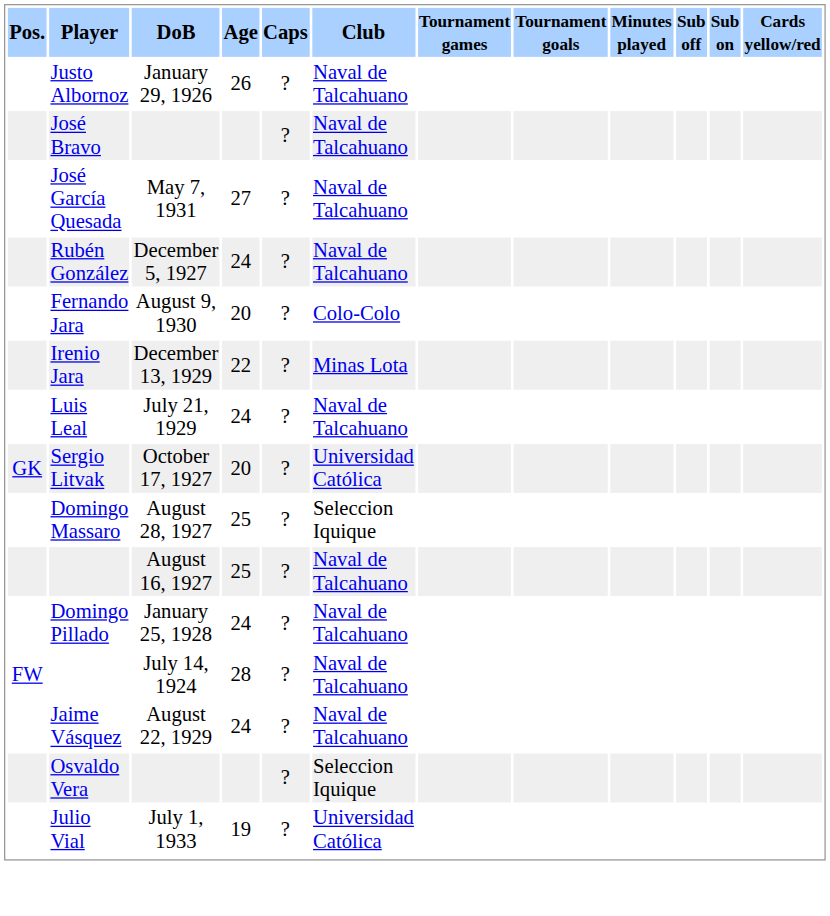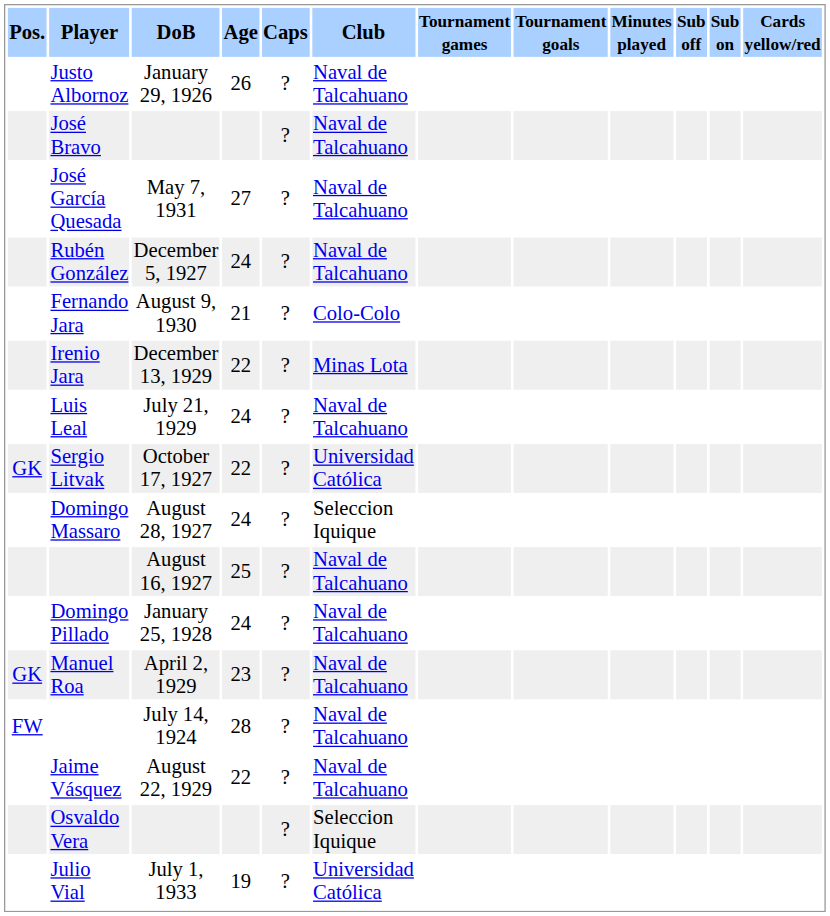 <table border="0" width="100%" style="border: 1px solid #999; background-color:#FFFFFF; text-align:center">
 <tr align="center" bgcolor="#AAD0FF">
 <th width=4%>Pos.</th>
 <th width=23%>Player</th>
 <th width=12%>DoB</th>
 <th width=4%>Age</th>
 <th width=4%>Caps</th>
 <th width=21%>Club</th>
 <th width=6%><small>Tournament<br>games</small></th>
 <th width=6%><small>Tournament<br>goals</small></th>
 <th width=4%><small>Minutes<br>played</small></th>
 <th width=4%><small>Sub off</small></th>
 <th width=4%><small>Sub on</small></th>
 <th width=4%><small>Cards<br>yellow/red</small></th>
 </tr>
 <tr>
 <td></td>
 <td align="left"><a href='#'>Justo Albornoz</a></td>
 <td>January 29, 1926</td>
 <td>26</td>
 <td>?</td>
 <td align="left"> <a href='#'>Naval de Talcahuano</a></td>
 <td></td>
 <td></td>
 <td></td>
 <td></td>
 <td></td>
 <td></td>
 </tr>
 <tr bgcolor="#EFEFEF">
 <td></td>
 <td align="left"><a href='#'>José Bravo</a></td>
 <td></td>
 <td></td>
 <td>?</td>
 <td align="left"> <a href='#'>Naval de Talcahuano</a></td>
 <td></td>
 <td></td>
 <td></td>
 <td></td>
 <td></td>
 <td></td>
 </tr>
 <tr>
 <td></td>
 <td align="left"><a href='#'>José García Quesada</a></td>
 <td>May 7, 1931</td>
 <td>27</td>
 <td>?</td>
 <td align="left"> <a href='#'>Naval de Talcahuano</a></td>
 <td></td>
 <td></td>
 <td></td>
 <td></td>
 <td></td>
 <td></td>
 </tr>
 <tr bgcolor="#EFEFEF">
 <td></td>
 <td align="left"><a href='#'>Rubén González</a></td>
 <td>December 5, 1927</td>
 <td>24</td>
 <td>?</td>
 <td align="left"> <a href='#'>Naval de Talcahuano</a></td>
 <td></td>
 <td></td>
 <td></td>
 <td></td>
 <td></td>
 <td></td>
 </tr>
 <tr>
 <td></td>
 <td align="left"><a href='#'>Fernando Jara</a></td>
 <td>August 9, 1930</td>
-<td>20</td>
+<td>21</td>
 <td>?</td>
 <td align="left"> <a href='#'>Colo-Colo</a></td>
 <td></td>
 <td></td>
 <td></td>
 <td></td>
 <td></td>
 <td></td>
 </tr>
 <tr bgcolor="#EFEFEF">
 <td></td>
 <td align="left"><a href='#'>Irenio Jara</a></td>
 <td>December 13, 1929</td>
 <td>22</td>
 <td>?</td>
 <td align="left"> <a href='#'>Minas Lota</a></td>
 <td></td>
 <td></td>
 <td></td>
 <td></td>
 <td></td>
 <td></td>
 </tr>
 <tr>
 <td></td>
 <td align="left"><a href='#'>Luis Leal</a></td>
 <td>July 21, 1929</td>
 <td>24</td>
 <td>?</td>
 <td align="left"> <a href='#'>Naval de Talcahuano</a></td>
 <td></td>
 <td></td>
 <td></td>
 <td></td>
 <td></td>
 <td></td>
 </tr>
 <tr bgcolor="#EFEFEF">
 <td><a href='#'>GK</a></td>
 <td align="left"><a href='#'>Sergio Litvak</a></td>
 <td>October 17, 1927</td>
-<td>20</td>
+<td>22</td>
 <td>?</td>
 <td align="left"> <a href='#'>Universidad Católica</a></td>
 <td></td>
 <td></td>
 <td></td>
 <td></td>
 <td></td>
 <td></td>
 </tr>
 <tr>
 <td></td>
 <td align="left"><a href='#'>Domingo Massaro</a></td>
 <td>August 28, 1927</td>
-<td>25</td>
+<td>24</td>
 <td>?</td>
 <td align="left"> Seleccion Iquique</td>
 <td></td>
 <td></td>
 <td></td>
 <td></td>
 <td></td>
 <td></td>
 </tr>
 <tr bgcolor="#EFEFEF">
 <td></td>
 <td align="left"></td>
 <td>August 16, 1927</td>
 <td>25</td>
 <td>?</td>
 <td align="left"> <a href='#'>Naval de Talcahuano</a></td>
 <td></td>
 <td></td>
 <td></td>
 <td></td>
 <td></td>
 <td></td>
 </tr>
 <tr>
 <td></td>
 <td align="left"><a href='#'>Domingo Pillado</a></td>
 <td>January 25, 1928</td>
 <td>24</td>
 <td>?</td>
 <td align="left"> <a href='#'>Naval de Talcahuano</a></td>
 <td></td>
 <td></td>
 <td></td>
 <td></td>
 <td></td>
 <td></td>
 </tr>
+<tr bgcolor="#EFEFEF">
+<td><a href='#'>GK</a></td>
+<td align="left"><a href='#'>Manuel Roa</a></td>
+<td>April 2, 1929</td>
+<td>23</td>
+<td>?</td>
+<td align="left"> <a href='#'>Naval de Talcahuano</a></td>
+<td></td>
+<td></td>
+<td></td>
+<td></td>
+<td></td>
+<td></td>
+</tr>
 <tr>
 <td><a href='#'>FW</a></td>
 <td align="left"></td>
 <td>July 14, 1924</td>
 <td>28</td>
 <td>?</td>
 <td align="left"> <a href='#'>Naval de Talcahuano</a></td>
 <td></td>
 <td></td>
 <td></td>
 <td></td>
 <td></td>
 <td></td>
 </tr>
 <tr>
 <td></td>
 <td align="left"><a href='#'>Jaime Vásquez</a></td>
 <td>August 22, 1929</td>
-<td>24</td>
+<td>22</td>
 <td>?</td>
 <td align="left"> <a href='#'>Naval de Talcahuano</a></td>
 <td></td>
 <td></td>
 <td></td>
 <td></td>
 <td></td>
 <td></td>
 </tr>
 <tr bgcolor="#EFEFEF">
 <td></td>
 <td align="left"><a href='#'>Osvaldo Vera</a></td>
 <td></td>
 <td></td>
 <td>?</td>
 <td align="left"> Seleccion Iquique</td>
 <td></td>
 <td></td>
 <td></td>
 <td></td>
 <td></td>
 <td></td>
 </tr>
 <tr>
 <td></td>
 <td align="left"><a href='#'>Julio Vial</a></td>
 <td>July 1, 1933</td>
 <td>19</td>
 <td>?</td>
 <td align="left"> <a href='#'>Universidad Católica</a></td>
 <td></td>
 <td></td>
 <td></td>
 <td></td>
 <td></td>
 <td></td>
 </tr>
 <tr>
 </tr>
 </table>
